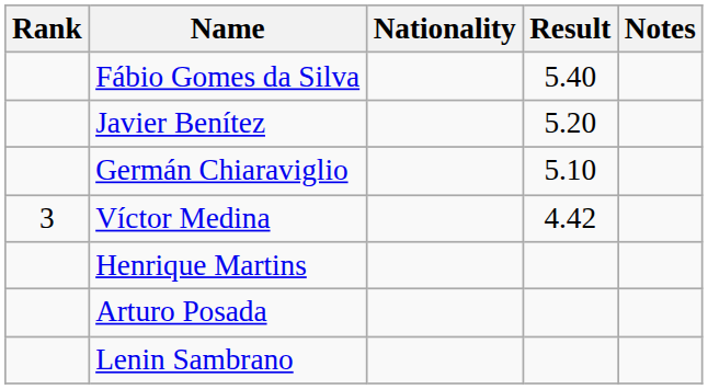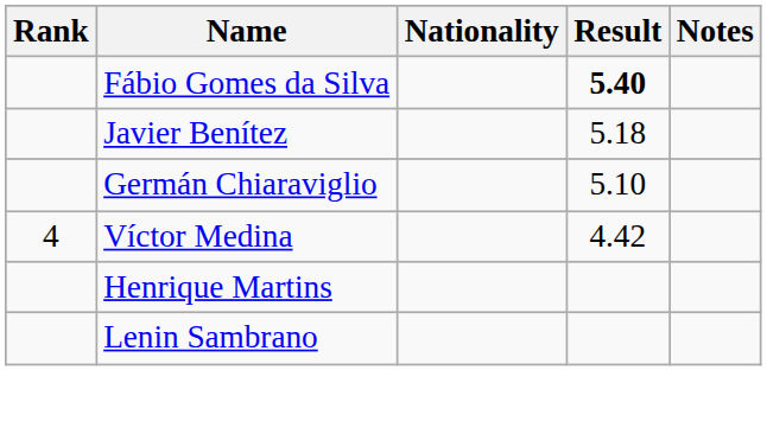 <table class="wikitable sortable" style="text-align:center">
 <tr>
 <th>Rank</th>
 <th>Name</th>
 <th>Nationality</th>
 <th>Result</th>
 <th>Notes</th>
 </tr>
 <tr>
 <td></td>
 <td align=left><a href='#'>Fábio Gomes da Silva</a></td>
 <td align=left></td>
-<td>5.40</td>
+<td><strong>5.40</strong></td>
 <td></td>
 </tr>
 <tr>
 <td></td>
 <td align=left><a href='#'>Javier Benítez</a></td>
 <td align=left></td>
-<td>5.20</td>
+<td>5.18</td>
 <td></td>
 </tr>
 <tr>
 <td></td>
 <td align=left><a href='#'>Germán Chiaraviglio</a></td>
 <td align=left></td>
 <td>5.10</td>
 <td></td>
 </tr>
 <tr>
-<td>3</td>
+<td>4</td>
 <td align=left><a href='#'>Víctor Medina</a></td>
 <td align=left></td>
 <td>4.42</td>
 <td></td>
 </tr>
 <tr>
 <td></td>
 <td align=left><a href='#'>Henrique Martins</a></td>
 <td align=left></td>
 <td></td>
 <td></td>
 </tr>
 <tr>
 <td></td>
-<td align=left><a href='#'>Arturo Posada</a></td>
-<td align=left></td>
-<td></td>
-<td></td>
-</tr>
-<tr>
-<td></td>
 <td align=left><a href='#'>Lenin Sambrano</a></td>
 <td align=left></td>
 <td></td>
 <td></td>
 </tr>
 </table>
